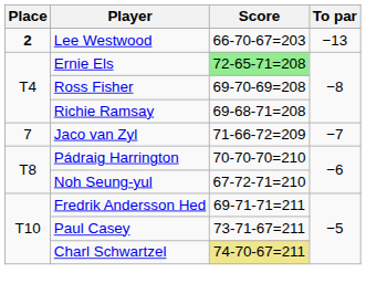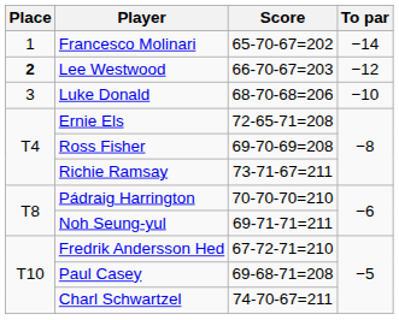 <table class="wikitable">
 <tr>
 <th>Place</th>
 <th>Player</th>
 <th>Score</th>
 <th>To par</th>
 </tr>
 <tr>
+<td align=center>1</td>
+<td> <a href='#'>Francesco Molinari</a></td>
+<td align=center>65-70-67=202</td>
+<td align=center>−14</td>
+</tr>
+<tr>
 <td align=center><strong>2</strong></td>
 <td> <a href='#'>Lee Westwood</a></td>
 <td align=center>66-70-67=203</td>
-<td align=center>−13</td>
+<td align=center>−12</td>
+</tr>
+<tr>
+<td align=center>3</td>
+<td> <a href='#'>Luke Donald</a></td>
+<td align=center>68-70-68=206</td>
+<td align=center>−10</td>
 </tr>
 <tr>
 <td rowspan="3" align=center>T4</td>
 <td> <a href='#'>Ernie Els</a></td>
-<td align=center style="background: lightgreen;">72-65-71=208</td>
+<td align=center>72-65-71=208</td>
 <td rowspan="3" align=center>−8</td>
 </tr>
 <tr>
 <td> <a href='#'>Ross Fisher</a></td>
 <td align=center>69-70-69=208</td>
 </tr>
 <tr>
 <td> <a href='#'>Richie Ramsay</a></td>
-<td align=center>69-68-71=208</td>
-</tr>
-<tr>
-<td align=center>7</td>
-<td> <a href='#'>Jaco van Zyl</a></td>
-<td align=center>71-66-72=209</td>
-<td align=center>−7</td>
+<td align=center>73-71-67=211</td>
 </tr>
 <tr>
 <td rowspan="2" align=center>T8</td>
 <td> <a href='#'>Pádraig Harrington</a></td>
 <td align=center>70-70-70=210</td>
 <td rowspan="2" align=center>−6</td>
 </tr>
 <tr>
 <td> <a href='#'>Noh Seung-yul</a></td>
-<td align=center>67-72-71=210</td>
+<td align=center>69-71-71=211</td>
 </tr>
 <tr>
 <td rowspan="3" align=center>T10</td>
 <td> <a href='#'>Fredrik Andersson Hed</a></td>
-<td align=center>69-71-71=211</td>
+<td align=center>67-72-71=210</td>
 <td rowspan="3" align=center>−5</td>
 </tr>
 <tr>
 <td> <a href='#'>Paul Casey</a></td>
-<td align=center>73-71-67=211</td>
+<td align=center>69-68-71=208</td>
 </tr>
 <tr>
 <td> <a href='#'>Charl Schwartzel</a></td>
-<td align=center style="background: khaki;">74-70-67=211</td>
+<td align=center>74-70-67=211</td>
 </tr>
 </table>
